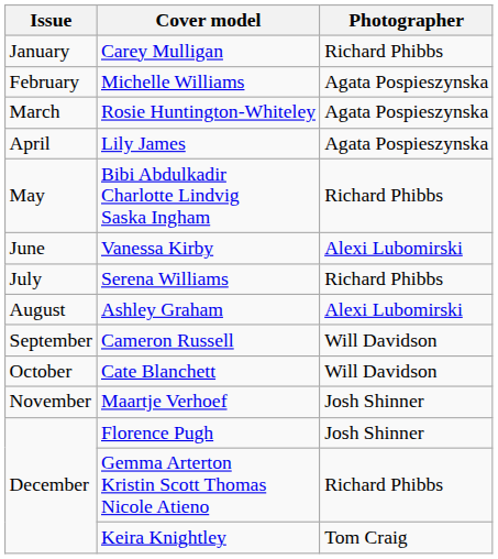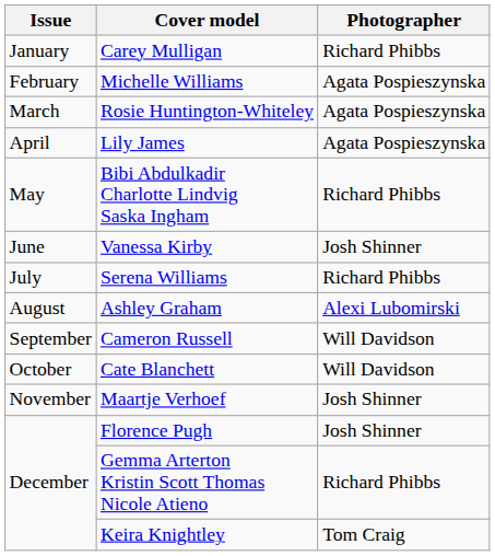 <table class="sortable wikitable">
 <tr>
 <th>Issue</th>
 <th>Cover model</th>
 <th>Photographer</th>
 </tr>
 <tr>
 <td>January</td>
 <td><a href='#'>Carey Mulligan</a></td>
 <td>Richard Phibbs</td>
 </tr>
 <tr>
 <td>February</td>
 <td><a href='#'>Michelle Williams</a></td>
 <td>Agata Pospieszynska</td>
 </tr>
 <tr>
 <td>March</td>
 <td><a href='#'>Rosie Huntington-Whiteley</a></td>
 <td>Agata Pospieszynska</td>
 </tr>
 <tr>
 <td>April</td>
 <td><a href='#'>Lily James</a></td>
 <td>Agata Pospieszynska</td>
 </tr>
 <tr>
 <td>May</td>
 <td><a href='#'>Bibi Abdulkadir</a><br><a href='#'>Charlotte Lindvig</a><br><a href='#'>Saska Ingham</a></td>
 <td>Richard Phibbs</td>
 </tr>
 <tr>
 <td>June</td>
 <td><a href='#'>Vanessa Kirby</a></td>
-<td><a href='#'>Alexi Lubomirski</a></td>
+<td>Josh Shinner</td>
 </tr>
 <tr>
 <td>July</td>
 <td><a href='#'>Serena Williams</a></td>
 <td>Richard Phibbs</td>
 </tr>
 <tr>
 <td>August</td>
 <td><a href='#'>Ashley Graham</a></td>
 <td><a href='#'>Alexi Lubomirski</a></td>
 </tr>
 <tr>
 <td>September</td>
 <td><a href='#'>Cameron Russell</a></td>
 <td>Will Davidson</td>
 </tr>
 <tr>
 <td>October</td>
 <td><a href='#'>Cate Blanchett</a></td>
 <td>Will Davidson</td>
 </tr>
 <tr>
 <td>November</td>
 <td><a href='#'>Maartje Verhoef</a></td>
 <td>Josh Shinner</td>
 </tr>
 <tr>
 <td rowspan=3>December</td>
 <td><a href='#'>Florence Pugh</a></td>
 <td>Josh Shinner</td>
 </tr>
 <tr>
 <td><a href='#'>Gemma Arterton</a><br><a href='#'>Kristin Scott Thomas</a><br><a href='#'>Nicole Atieno</a></td>
 <td>Richard Phibbs</td>
 </tr>
 <tr>
 <td><a href='#'>Keira Knightley</a></td>
 <td>Tom Craig</td>
 </tr>
 </table>
